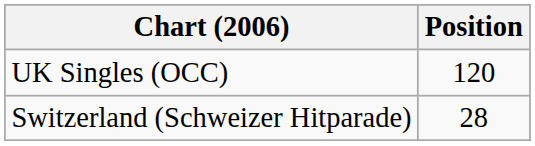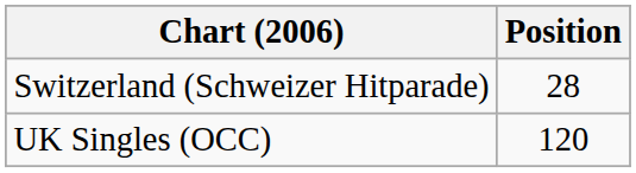 <table class="wikitable sortable">
 <tr>
 <th>Chart (2006)</th>
 <th>Position</th>
 </tr>
 <tr>
+<td>Switzerland (Schweizer Hitparade)</td>
+<td align="center">28</td>
+</tr>
+<tr>
 <td>UK Singles (OCC)</td>
 <td align="center">120</td>
 </tr>
-<tr>
-<td>Switzerland (Schweizer Hitparade)</td>
-<td align="center">28</td>
-</tr>
 </table>
